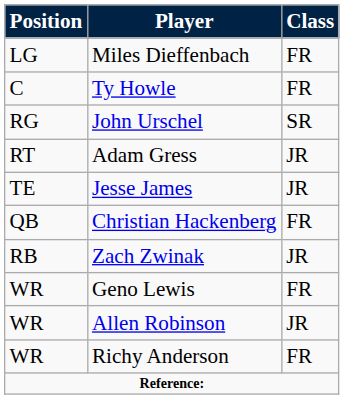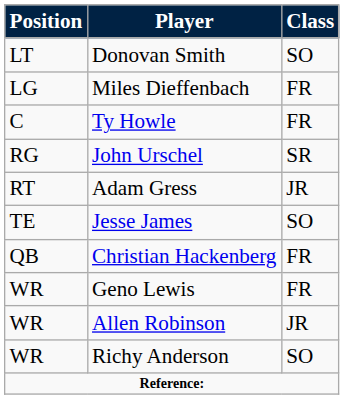 <table class="wikitable">
 <tr>
 <th style="background:#024; color:#fff;">Position</th>
 <th style="background:#024; color:#fff;">Player</th>
 <th style="background:#024; color:#fff;">Class</th>
+</tr>
+<tr>
+<td>LT</td>
+<td>Donovan Smith</td>
+<td>SO</td>
 </tr>
 <tr>
 <td>LG</td>
 <td>Miles Dieffenbach</td>
 <td>FR</td>
 </tr>
 <tr>
 <td>C</td>
 <td><a href='#'>Ty Howle</a></td>
 <td>FR</td>
 </tr>
 <tr>
 <td>RG</td>
 <td><a href='#'>John Urschel</a></td>
 <td>SR</td>
 </tr>
 <tr>
 <td>RT</td>
 <td>Adam Gress</td>
 <td>JR</td>
 </tr>
 <tr>
 <td>TE</td>
 <td><a href='#'>Jesse James</a></td>
-<td>JR</td>
+<td>SO</td>
 </tr>
 <tr>
 <td>QB</td>
 <td><a href='#'>Christian Hackenberg</a></td>
 <td>FR</td>
-</tr>
-<tr>
-<td>RB</td>
-<td><a href='#'>Zach Zwinak</a></td>
-<td>JR</td>
 </tr>
 <tr>
 <td>WR</td>
 <td>Geno Lewis</td>
 <td>FR</td>
 </tr>
 <tr>
 <td>WR</td>
 <td><a href='#'>Allen Robinson</a></td>
 <td>JR</td>
 </tr>
 <tr>
 <td>WR</td>
 <td>Richy Anderson</td>
-<td>FR</td>
+<td>SO</td>
 </tr>
 <tr>
 <td colspan="3"  style="font-size:8pt; text-align:center;"><strong>Reference:</strong></td>
 </tr>
 </table>
